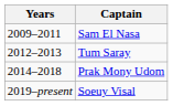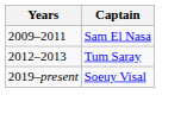 <table class="wikitable" border="5">
 <tr>
 <th>Years</th>
 <th>Captain</th>
 </tr>
 <tr>
 <td>2009–2011</td>
 <td> <a href='#'>Sam El Nasa</a></td>
 </tr>
 <tr>
 <td>2012–2013</td>
 <td> <a href='#'>Tum Saray</a></td>
 </tr>
 <tr>
-<td>2014–2018</td>
-<td> <a href='#'>Prak Mony Udom</a></td>
-</tr>
-<tr>
 <td>2019–<em>present</em></td>
 <td> <a href='#'>Soeuy Visal</a></td>
 </tr>
 </table>
